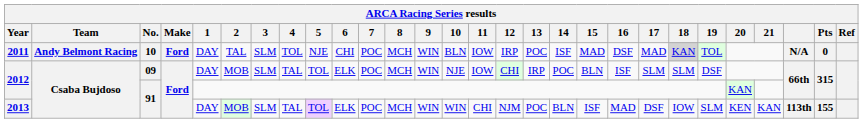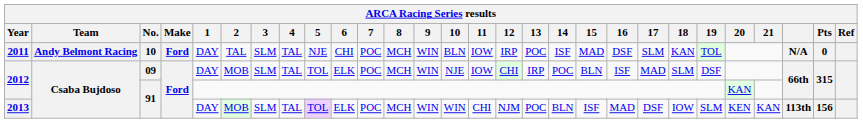 <table class="wikitable" style="text-align:center; font-size:75%">
 <tr>
 <th colspan=48><a href='#'>ARCA Racing Series</a> results</th>
 </tr>
 <tr>
 <th>Year</th>
 <th>Team</th>
 <th>No.</th>
 <th>Make</th>
 <th>1</th>
 <th>2</th>
 <th>3</th>
 <th>4</th>
 <th>5</th>
 <th>6</th>
 <th>7</th>
 <th>8</th>
 <th>9</th>
 <th>10</th>
 <th>11</th>
 <th>12</th>
 <th>13</th>
 <th>14</th>
 <th>15</th>
 <th>16</th>
 <th>17</th>
 <th>18</th>
 <th>19</th>
 <th>20</th>
 <th>21</th>
 <th></th>
 <th>Pts</th>
 <th>Ref</th>
 </tr>
 <tr>
 <th><a href='#'>2011</a></th>
 <th><a href='#'>Andy Belmont Racing</a></th>
 <th>10</th>
 <th><a href='#'>Ford</a></th>
 <td><a href='#'>DAY</a></td>
 <td><a href='#'>TAL</a></td>
 <td><a href='#'>SLM</a></td>
-<td><a href='#'>TOL</a></td>
+<td><a href='#'>TAL</a></td>
 <td><a href='#'>NJE</a></td>
 <td><a href='#'>CHI</a></td>
 <td><a href='#'>POC</a></td>
 <td><a href='#'>MCH</a></td>
 <td><a href='#'>WIN</a></td>
 <td><a href='#'>BLN</a></td>
 <td><a href='#'>IOW</a></td>
 <td><a href='#'>IRP</a></td>
 <td><a href='#'>POC</a></td>
 <td><a href='#'>ISF</a></td>
 <td><a href='#'>MAD</a></td>
 <td><a href='#'>DSF</a></td>
-<td><a href='#'>MAD</a></td>
-<td style="background: lightgrey;"><a href='#'>KAN</a></td>
+<td><a href='#'>SLM</a></td>
+<td><a href='#'>KAN</a></td>
 <td style="background:#DFFFDF;"><a href='#'>TOL</a><br></td>
 <td colspan=2></td>
 <th>N/A</th>
 <th>0</th>
 <th></th>
 </tr>
 <tr>
 <th rowspan=2><a href='#'>2012</a></th>
 <th rowspan=3>Csaba Bujdoso</th>
 <th>09</th>
 <th rowspan=3><a href='#'>Ford</a></th>
 <td><a href='#'>DAY</a></td>
 <td><a href='#'>MOB</a></td>
 <td><a href='#'>SLM</a></td>
 <td><a href='#'>TAL</a></td>
 <td><a href='#'>TOL</a></td>
 <td><a href='#'>ELK</a></td>
 <td><a href='#'>POC</a></td>
 <td><a href='#'>MCH</a></td>
 <td><a href='#'>WIN</a></td>
 <td><a href='#'>NJE</a></td>
 <td><a href='#'>IOW</a></td>
 <td style="background:#DFFFDF;"><a href='#'>CHI</a><br></td>
 <td><a href='#'>IRP</a></td>
 <td><a href='#'>POC</a></td>
 <td><a href='#'>BLN</a></td>
 <td><a href='#'>ISF</a></td>
-<td><a href='#'>SLM</a></td>
+<td><a href='#'>MAD</a></td>
 <td><a href='#'>SLM</a></td>
 <td><a href='#'>DSF</a></td>
 <td colspan=2></td>
 <th rowspan=2>66th</th>
 <th rowspan=2>315</th>
 <th rowspan=2></th>
 </tr>
 <tr>
 <th rowspan=2>91</th>
 <td colspan=19></td>
 <td style="background:#DFFFDF;"><a href='#'>KAN</a><br></td>
 <td></td>
 </tr>
 <tr>
 <th><a href='#'>2013</a></th>
 <td><a href='#'>DAY</a></td>
 <td style="background:#DFFFDF;"><a href='#'>MOB</a><br></td>
 <td><a href='#'>SLM</a></td>
 <td><a href='#'>TAL</a></td>
 <td style="background:#EFCFFF;"><a href='#'>TOL</a><br></td>
 <td><a href='#'>ELK</a></td>
 <td><a href='#'>POC</a></td>
 <td><a href='#'>MCH</a></td>
 <td><a href='#'>WIN</a></td>
 <td><a href='#'>WIN</a></td>
 <td><a href='#'>CHI</a></td>
 <td><a href='#'>NJM</a></td>
 <td><a href='#'>POC</a></td>
 <td><a href='#'>BLN</a></td>
 <td><a href='#'>ISF</a></td>
 <td><a href='#'>MAD</a></td>
 <td><a href='#'>DSF</a></td>
 <td><a href='#'>IOW</a></td>
 <td><a href='#'>SLM</a></td>
 <td><a href='#'>KEN</a></td>
 <td><a href='#'>KAN</a></td>
 <th>113th</th>
-<th>155</th>
+<th>156</th>
 <th></th>
 </tr>
 </table>
